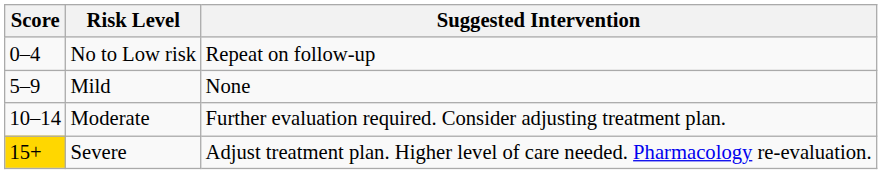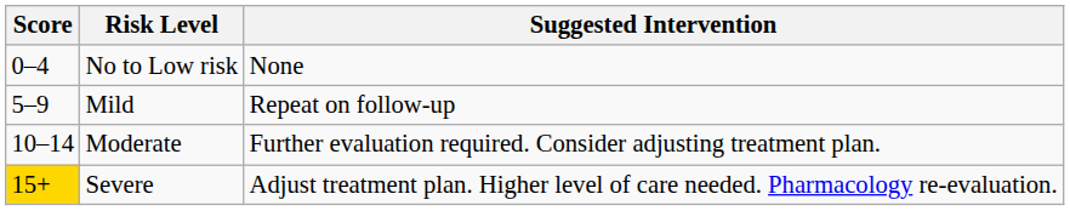 <table class="wikitable">
 <tr>
 <th>Score</th>
 <th>Risk Level</th>
 <th>Suggested Intervention</th>
 </tr>
 <tr>
 <td>0–4</td>
 <td>No to Low risk</td>
-<td>Repeat on follow-up</td>
+<td>None</td>
 </tr>
 <tr>
 <td>5–9</td>
 <td>Mild</td>
-<td>None</td>
+<td>Repeat on follow-up</td>
 </tr>
 <tr>
 <td>10–14</td>
 <td>Moderate</td>
 <td>Further evaluation required. Consider adjusting treatment plan.</td>
 </tr>
 <tr>
 <td style="background: gold;">15+</td>
 <td>Severe</td>
 <td>Adjust treatment plan. Higher level of care needed. <a href='#'>Pharmacology</a> re-evaluation.</td>
 </tr>
 </table>
